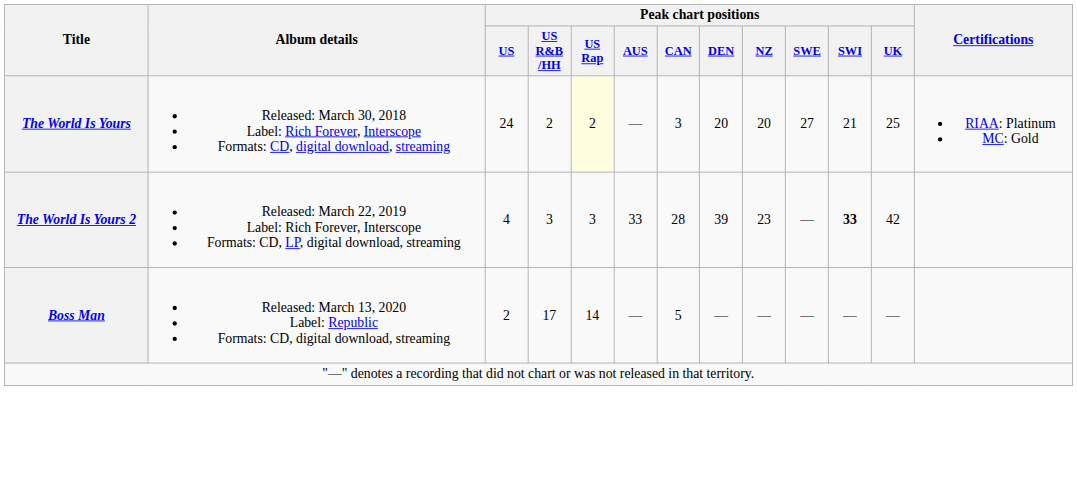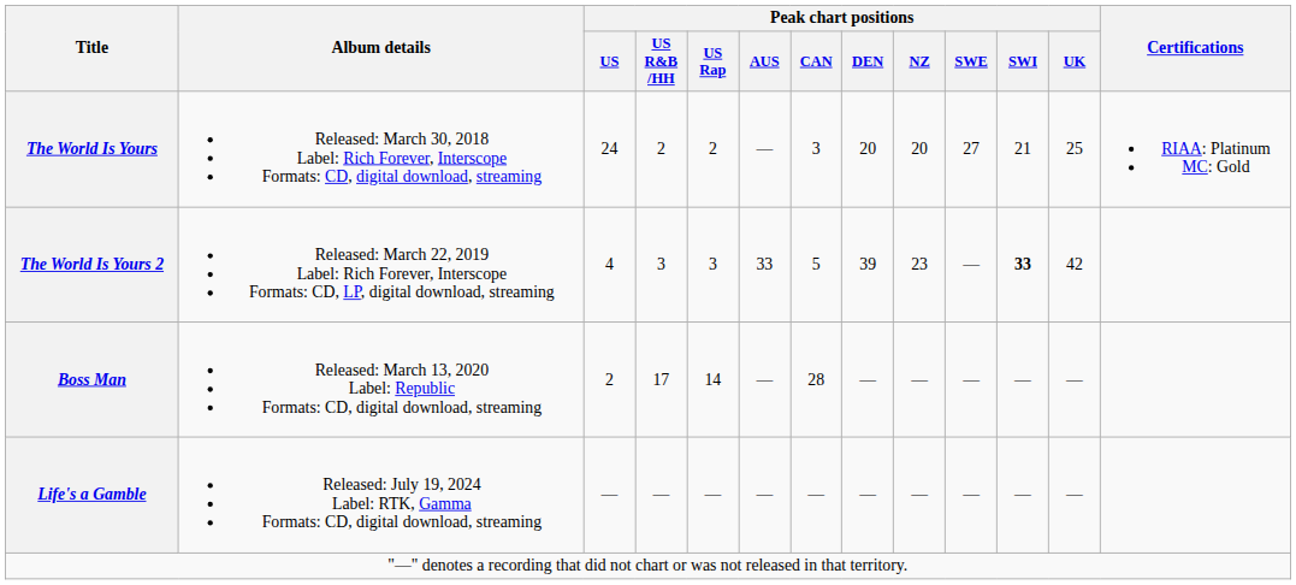 <table class="wikitable plainrowheaders" style="text-align:center;">
 <tr>
 <th rowspan="2" style="width:10em;">Title</th>
 <th rowspan="2" style="width:24em;">Album details</th>
 <th colspan="10">Peak chart positions</th>
 <th scope="col" rowspan="2" style="width:11em;"><a href='#'>Certifications</a></th>
 </tr>
 <tr>
 <th scope="col" style="width:3em;font-size:90%;"><a href='#'>US</a><br></th>
 <th scope="col" style="width:3em;font-size:90%;"><a href='#'>US<br>R&B<br>/HH</a><br></th>
 <th scope="col" style="width:3em;font-size:90%;"><a href='#'>US<br>Rap</a><br></th>
 <th scope="col" style="width:3em;font-size:90%;"><a href='#'>AUS</a><br></th>
 <th scope="col" style="width:3em;font-size:90%;"><a href='#'>CAN</a><br></th>
 <th scope="col" style="width:3em;font-size:90%;"><a href='#'>DEN</a><br></th>
 <th scope="col" style="width:3em;font-size:90%;"><a href='#'>NZ</a><br></th>
 <th scope="col" style="width:3em;font-size:90%;"><a href='#'>SWE</a><br></th>
 <th scope="col" style="width:3em;font-size:90%;"><a href='#'>SWI</a><br></th>
 <th scope="col" style="width:3em;font-size:90%;"><a href='#'>UK</a><br></th>
 </tr>
 <tr>
 <th scope="row"><em><a href='#'>The World Is Yours</a></em></th>
 <td><br><ul><li>Released: March 30, 2018</li><li>Label: <a href='#'>Rich Forever</a>, <a href='#'>Interscope</a></li><li>Formats: <a href='#'>CD</a>, <a href='#'>digital download</a>, <a href='#'>streaming</a></li></ul></td>
 <td>24</td>
 <td>2</td>
-<td style="background: lightyellow;">2</td>
+<td>2</td>
 <td>—</td>
 <td>3</td>
 <td>20</td>
 <td>20</td>
 <td>27</td>
 <td>21</td>
 <td>25</td>
 <td><br><ul><li><a href='#'>RIAA</a>: Platinum</li><li><a href='#'>MC</a>: Gold</li></ul></td>
 </tr>
 <tr>
 <th scope="row"><em><a href='#'>The World Is Yours 2</a></em></th>
 <td><br><ul><li>Released: March 22, 2019</li><li>Label: Rich Forever, Interscope</li><li>Formats: CD, <a href='#'>LP</a>, digital download, streaming</li></ul></td>
 <td>4</td>
 <td>3</td>
 <td>3</td>
 <td>33</td>
-<td>28<br></td>
+<td>5</td>
 <td>39<br></td>
 <td>23<br></td>
 <td>—</td>
 <td><strong>33</strong></td>
 <td>42</td>
 <td></td>
 </tr>
 <tr>
 <th scope="row"><em><a href='#'>Boss Man</a></em></th>
 <td><br><ul><li>Released: March 13, 2020</li><li>Label: <a href='#'>Republic</a></li><li>Formats: CD, digital download, streaming</li></ul></td>
 <td>2</td>
 <td>17</td>
 <td>14</td>
 <td>—</td>
-<td>5</td>
+<td>28<br></td>
+<td>—</td>
+<td>—</td>
+<td>—</td>
+<td>—</td>
+<td>—</td>
+<td></td>
+</tr>
+<tr>
+<th scope="row"><em><a href='#'>Life's a Gamble</a></em></th>
+<td><br><ul><li>Released: July 19, 2024</li><li>Label: RTK, <a href='#'>Gamma</a></li><li>Formats: CD, digital download, streaming</li></ul></td>
+<td>—</td>
+<td>—</td>
+<td>—</td>
+<td>—</td>
+<td>—</td>
 <td>—</td>
 <td>—</td>
 <td>—</td>
 <td>—</td>
 <td>—</td>
 <td></td>
 </tr>
 <tr>
 <td colspan="13">"—" denotes a recording that did not chart or was not released in that territory.</td>
 </tr>
 </table>
